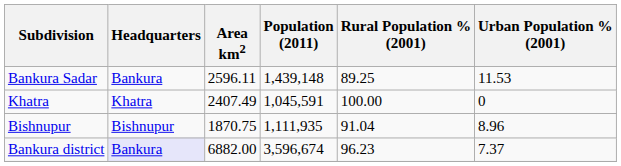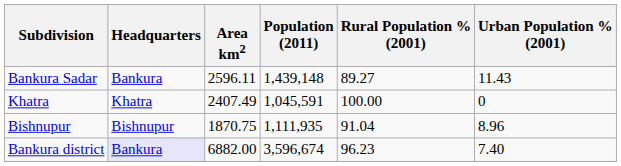 <table class="wikitable sortable">
 <tr>
 <th>Subdivision</th>
 <th>Headquarters</th>
 <th><br>Area<br>km<sup>2</sup></th>
 <th>Population<br>(2011)</th>
 <th>Rural Population %<br>(2001)</th>
 <th>Urban Population % <br>(2001)</th>
 </tr>
 <tr>
 <td><a href='#'>Bankura Sadar</a></td>
 <td><a href='#'>Bankura</a></td>
 <td>2596.11</td>
 <td>1,439,148</td>
-<td>89.25</td>
-<td>11.53</td>
+<td>89.27</td>
+<td>11.43</td>
 </tr>
 <tr>
 <td><a href='#'>Khatra</a></td>
 <td><a href='#'>Khatra</a></td>
 <td>2407.49</td>
 <td>1,045,591</td>
 <td>100.00</td>
 <td>0</td>
 </tr>
 <tr>
 <td><a href='#'>Bishnupur</a></td>
 <td><a href='#'>Bishnupur</a></td>
 <td>1870.75</td>
 <td>1,111,935</td>
 <td>91.04</td>
 <td>8.96</td>
 </tr>
 <tr>
 <td><a href='#'>Bankura district</a></td>
 <td style="background: lavender;"><a href='#'>Bankura</a></td>
 <td>6882.00</td>
 <td>3,596,674</td>
 <td>96.23</td>
-<td>7.37</td>
+<td>7.40</td>
 </tr>
 <tr>
 </tr>
 </table>
